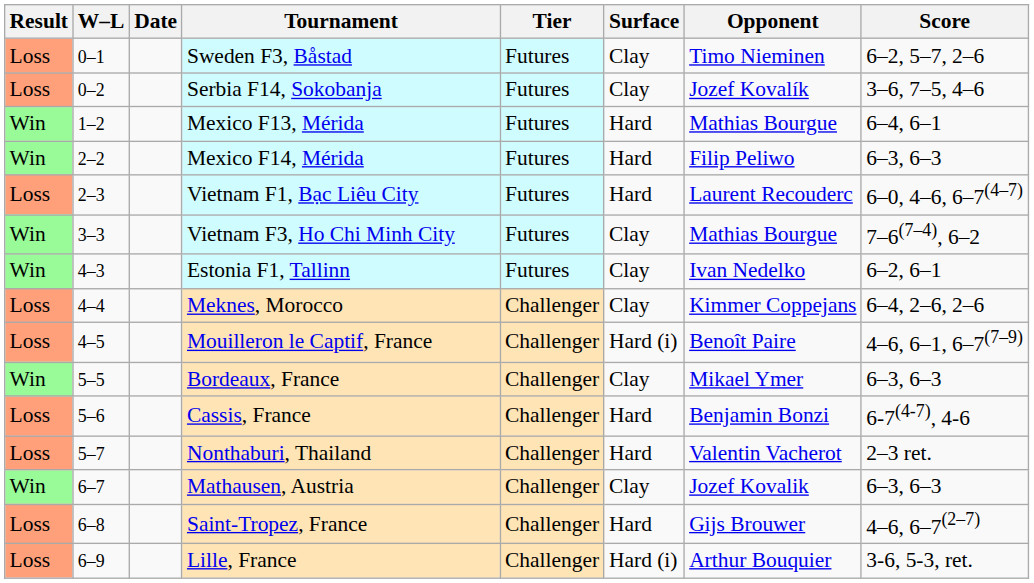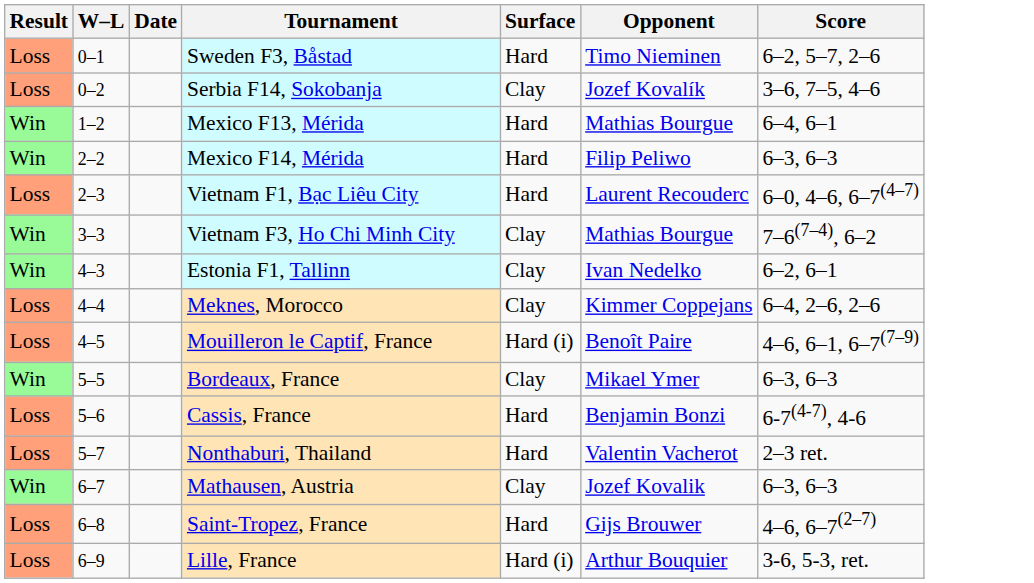 <table class="sortable wikitable">
 <tr>
 <th>Result</th>
 <th class="unsortable">W–L</th>
 <th>Date</th>
 <th width="230">Tournament</th>
-<th>Tier</th>
 <th>Surface</th>
 <th>Opponent</th>
 <th class="unsortable">Score</th>
 </tr>
 <tr>
 <td bgcolor="FFA07A">Loss</td>
 <td><small>0–1</small></td>
 <td></td>
 <td style="background:#CFFCFF;">Sweden F3, <a href='#'>Båstad</a></td>
-<td style="background:#CFFCFF;">Futures</td>
-<td>Clay</td>
+<td>Hard</td>
 <td> <a href='#'>Timo Nieminen</a></td>
 <td>6–2, 5–7, 2–6</td>
 </tr>
 <tr>
 <td bgcolor="FFA07A">Loss</td>
 <td><small>0–2</small></td>
 <td></td>
 <td style="background:#CFFCFF;">Serbia F14, <a href='#'>Sokobanja</a></td>
-<td style="background:#CFFCFF;">Futures</td>
 <td>Clay</td>
 <td> <a href='#'>Jozef Kovalík</a></td>
 <td>3–6, 7–5, 4–6</td>
 </tr>
 <tr>
 <td bgcolor="98FB98">Win</td>
 <td><small>1–2</small></td>
 <td></td>
 <td style="background:#CFFCFF;">Mexico F13, <a href='#'>Mérida</a></td>
-<td style="background:#CFFCFF;">Futures</td>
 <td>Hard</td>
 <td> <a href='#'>Mathias Bourgue</a></td>
 <td>6–4, 6–1</td>
 </tr>
 <tr>
 <td bgcolor="98FB98">Win</td>
 <td><small>2–2</small></td>
 <td></td>
 <td style="background:#CFFCFF;">Mexico F14, <a href='#'>Mérida</a></td>
-<td style="background:#CFFCFF;">Futures</td>
 <td>Hard</td>
 <td> <a href='#'>Filip Peliwo</a></td>
 <td>6–3, 6–3</td>
 </tr>
 <tr>
 <td bgcolor="FFA07A">Loss</td>
 <td><small>2–3</small></td>
 <td></td>
 <td style="background:#CFFCFF;">Vietnam F1, <a href='#'>Bạc Liêu City</a></td>
-<td style="background:#CFFCFF;">Futures</td>
 <td>Hard</td>
 <td> <a href='#'>Laurent Recouderc</a></td>
 <td>6–0, 4–6, 6–7<sup>(4–7)</sup></td>
 </tr>
 <tr>
 <td bgcolor="98FB98">Win</td>
 <td><small>3–3</small></td>
 <td></td>
 <td style="background:#CFFCFF;">Vietnam F3, <a href='#'>Ho Chi Minh City</a></td>
-<td style="background:#CFFCFF;">Futures</td>
 <td>Clay</td>
 <td> <a href='#'>Mathias Bourgue</a></td>
 <td>7–6<sup>(7–4)</sup>, 6–2</td>
 </tr>
 <tr>
 <td bgcolor="98FB98">Win</td>
 <td><small>4–3</small></td>
 <td></td>
 <td style="background:#CFFCFF;">Estonia F1, <a href='#'>Tallinn</a></td>
-<td style="background:#CFFCFF;">Futures</td>
 <td>Clay</td>
 <td> <a href='#'>Ivan Nedelko</a></td>
 <td>6–2, 6–1</td>
 </tr>
 <tr>
 <td bgcolor="FFA07A">Loss</td>
 <td><small>4–4</small></td>
 <td><a href='#'></a></td>
 <td style="background:moccasin;"><a href='#'>Meknes</a>, Morocco</td>
-<td style="background:moccasin;">Challenger</td>
 <td>Clay</td>
 <td> <a href='#'>Kimmer Coppejans</a></td>
 <td>6–4, 2–6, 2–6</td>
 </tr>
 <tr>
 <td bgcolor="FFA07A">Loss</td>
 <td><small>4–5</small></td>
 <td><a href='#'></a></td>
 <td style="background:moccasin;"><a href='#'>Mouilleron le Captif</a>, France</td>
-<td style="background:moccasin;">Challenger</td>
 <td>Hard (i)</td>
 <td> <a href='#'>Benoît Paire</a></td>
 <td>4–6, 6–1, 6–7<sup>(7–9)</sup></td>
 </tr>
 <tr>
 <td bgcolor="98FB98">Win</td>
 <td><small>5–5</small></td>
 <td><a href='#'></a></td>
 <td style="background:moccasin;"><a href='#'>Bordeaux</a>, France</td>
-<td style="background:moccasin;">Challenger</td>
 <td>Clay</td>
 <td> <a href='#'>Mikael Ymer</a></td>
 <td>6–3, 6–3</td>
 </tr>
 <tr>
 <td bgcolor="FFA07A">Loss</td>
 <td><small>5–6</small></td>
 <td><a href='#'></a></td>
 <td style="background:moccasin;"><a href='#'>Cassis</a>, France</td>
-<td style="background:moccasin;">Challenger</td>
 <td>Hard</td>
 <td> <a href='#'>Benjamin Bonzi</a></td>
 <td>6-7<sup>(4-7)</sup>, 4-6</td>
 </tr>
 <tr>
 <td bgcolor="FFA07A">Loss</td>
 <td><small>5–7</small></td>
 <td><a href='#'></a></td>
 <td style="background:moccasin;"><a href='#'>Nonthaburi</a>, Thailand</td>
-<td style="background:moccasin;">Challenger</td>
 <td>Hard</td>
 <td> <a href='#'>Valentin Vacherot</a></td>
 <td>2–3 ret.</td>
 </tr>
 <tr>
 <td bgcolor="98FB98">Win</td>
 <td><small>6–7</small></td>
 <td><a href='#'></a></td>
 <td style="background:moccasin;"><a href='#'>Mathausen</a>, Austria</td>
-<td style="background:moccasin;">Challenger</td>
 <td>Clay</td>
 <td> <a href='#'>Jozef Kovalik</a></td>
 <td>6–3, 6–3</td>
 </tr>
 <tr>
 <td bgcolor="FFA07A">Loss</td>
 <td><small>6–8</small></td>
 <td><a href='#'></a></td>
 <td style="background:moccasin;"><a href='#'>Saint-Tropez</a>, France</td>
-<td style="background:moccasin;">Challenger</td>
 <td>Hard</td>
 <td> <a href='#'>Gijs Brouwer</a></td>
 <td>4–6, 6–7<sup>(2–7)</sup></td>
 </tr>
 <tr>
 <td bgcolor="FFA07A">Loss</td>
 <td><small>6–9</small></td>
 <td><a href='#'></a></td>
 <td style="background:moccasin;"><a href='#'>Lille</a>, France</td>
-<td style="background:moccasin;">Challenger</td>
 <td>Hard (i)</td>
 <td> <a href='#'>Arthur Bouquier</a></td>
 <td>3-6, 5-3, ret.</td>
 </tr>
 </table>
